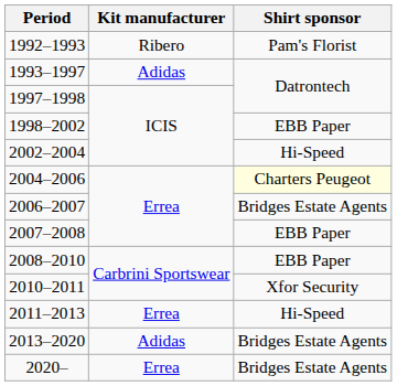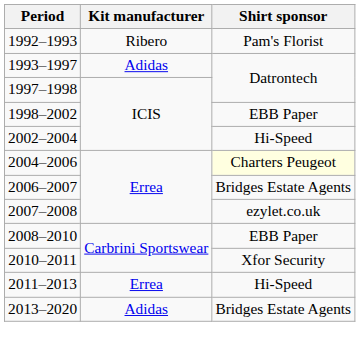 <table class="wikitable" style="text-align: center">
 <tr>
 <th>Period</th>
 <th>Kit manufacturer</th>
 <th>Shirt sponsor</th>
 </tr>
 <tr>
 <td>1992–1993</td>
 <td>Ribero</td>
 <td>Pam's Florist</td>
 </tr>
 <tr>
 <td>1993–1997</td>
 <td><a href='#'>Adidas</a></td>
 <td rowspan=2>Datrontech</td>
 </tr>
 <tr>
 <td>1997–1998</td>
 <td rowspan=3>ICIS</td>
 </tr>
 <tr>
 <td>1998–2002</td>
 <td>EBB Paper</td>
 </tr>
 <tr>
 <td>2002–2004</td>
 <td>Hi-Speed</td>
 </tr>
 <tr>
 <td>2004–2006</td>
 <td rowspan=3><a href='#'>Errea</a></td>
 <td style="background: lightyellow;">Charters Peugeot</td>
 </tr>
 <tr>
 <td>2006–2007</td>
 <td>Bridges Estate Agents</td>
 </tr>
 <tr>
 <td>2007–2008</td>
-<td>EBB Paper</td>
+<td>ezylet.co.uk</td>
 </tr>
 <tr>
 <td>2008–2010</td>
 <td rowspan=2><a href='#'>Carbrini Sportswear</a></td>
 <td>EBB Paper</td>
 </tr>
 <tr>
 <td>2010–2011</td>
 <td>Xfor Security</td>
 </tr>
 <tr>
 <td>2011–2013</td>
 <td><a href='#'>Errea</a></td>
 <td>Hi-Speed</td>
 </tr>
 <tr>
 <td>2013–2020</td>
 <td><a href='#'>Adidas</a></td>
 <td>Bridges Estate Agents</td>
 </tr>
-<tr>
-<td>2020–</td>
-<td><a href='#'>Errea</a></td>
-<td>Bridges Estate Agents</td>
-</tr>
 </table>
